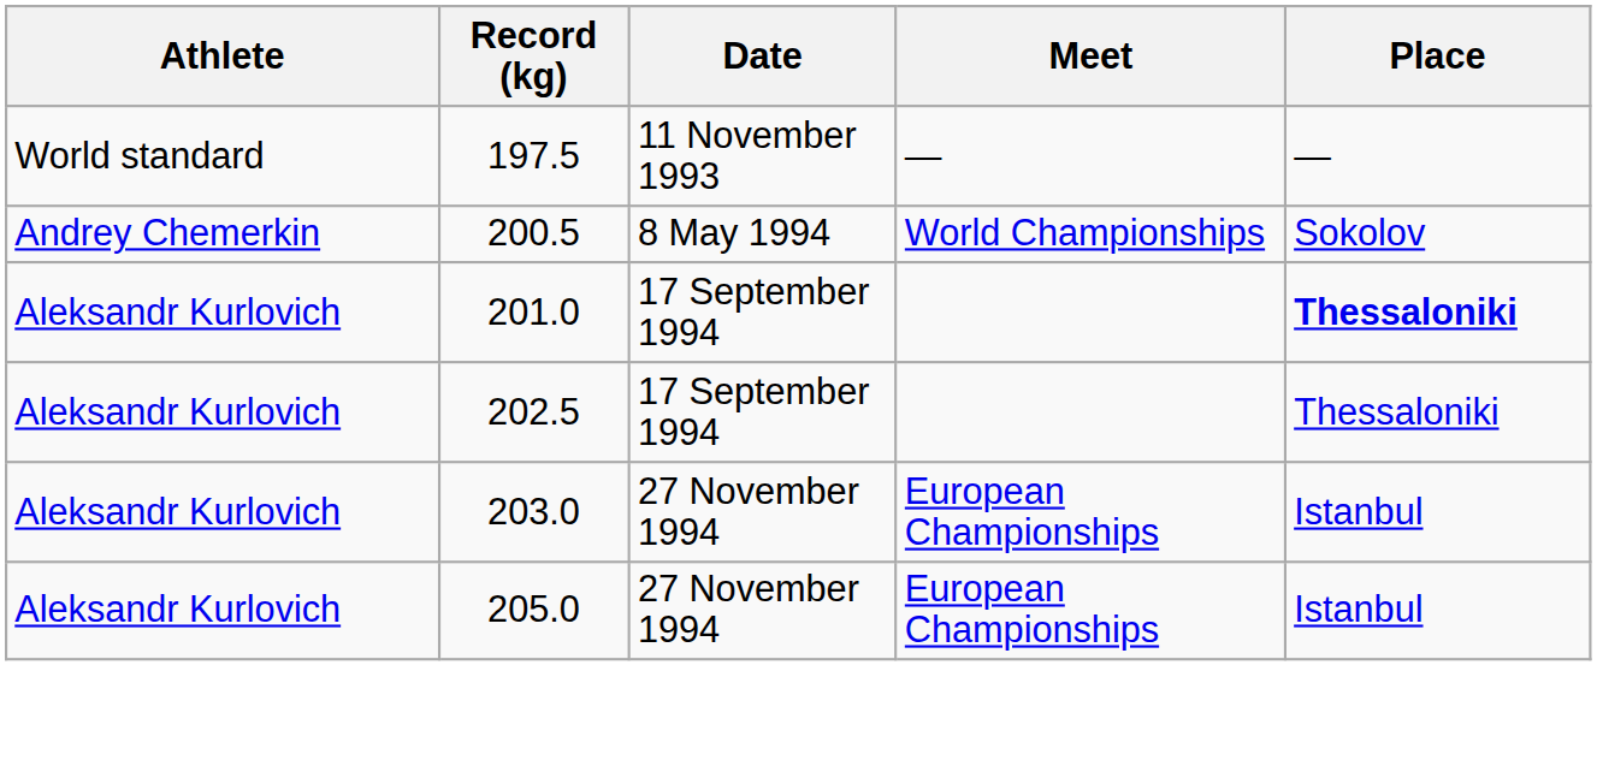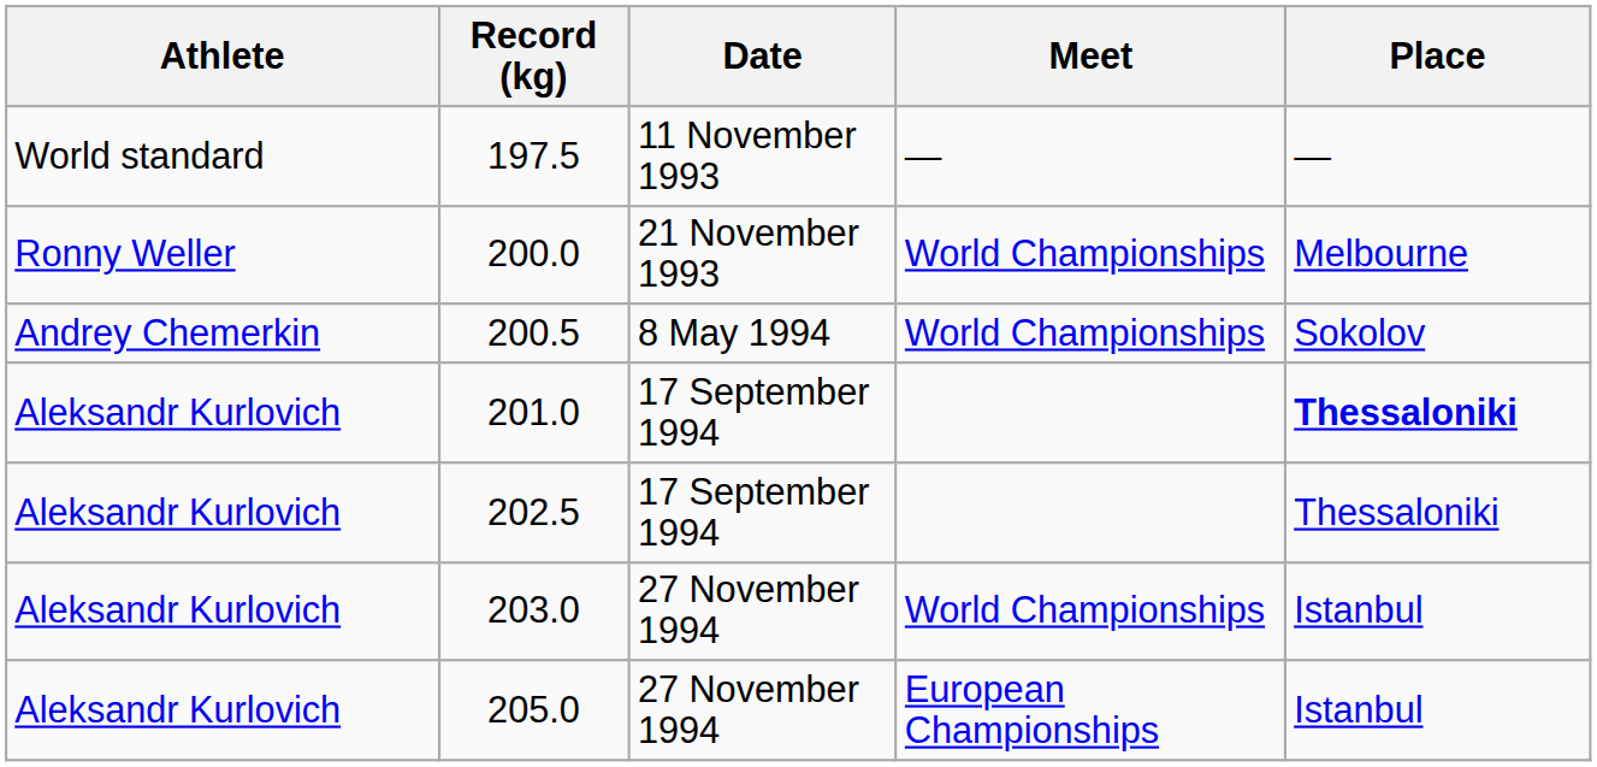 <table class="wikitable" style="font-size:90%; width: 70%;">
 <tr>
 <th width=20%>Athlete</th>
 <th width=8%>Record (kg)</th>
 <th width=12%>Date</th>
 <th width=18%>Meet</th>
 <th width=11%>Place</th>
 </tr>
 <tr>
 <td>World standard</td>
 <td align="center">197.5</td>
 <td>11 November 1993</td>
 <td>—</td>
 <td>—</td>
+</tr>
+<tr>
+<td> <a href='#'>Ronny Weller</a></td>
+<td align="center">200.0</td>
+<td>21 November 1993</td>
+<td><a href='#'>World Championships</a></td>
+<td><a href='#'>Melbourne</a></td>
 </tr>
 <tr>
 <td> <a href='#'>Andrey Chemerkin</a></td>
 <td align="center">200.5</td>
 <td>8 May 1994</td>
 <td><a href='#'>World Championships</a></td>
 <td><a href='#'>Sokolov</a></td>
 </tr>
 <tr>
 <td> <a href='#'>Aleksandr Kurlovich</a></td>
 <td align="center">201.0</td>
 <td>17 September 1994</td>
 <td></td>
 <td><strong><a href='#'>Thessaloniki</a></strong></td>
 </tr>
 <tr>
 <td> <a href='#'>Aleksandr Kurlovich</a></td>
 <td align="center">202.5</td>
 <td>17 September 1994</td>
 <td></td>
 <td><a href='#'>Thessaloniki</a></td>
 </tr>
 <tr>
 <td> <a href='#'>Aleksandr Kurlovich</a></td>
 <td align="center">203.0</td>
 <td>27 November 1994</td>
-<td><a href='#'>European Championships</a></td>
+<td><a href='#'>World Championships</a></td>
 <td><a href='#'>Istanbul</a></td>
 </tr>
 <tr>
 <td> <a href='#'>Aleksandr Kurlovich</a></td>
 <td align="center">205.0</td>
 <td>27 November 1994</td>
 <td><a href='#'>European Championships</a></td>
 <td><a href='#'>Istanbul</a></td>
 </tr>
 </table>
